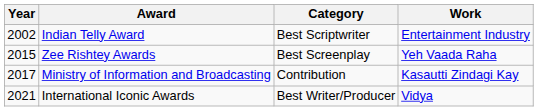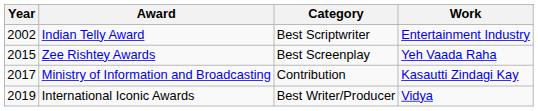 <table class="wikitable">
 <tr>
 <th>Year</th>
 <th>Award</th>
 <th>Category</th>
 <th>Work</th>
 </tr>
 <tr>
 <td>2002</td>
 <td><a href='#'>Indian Telly Award</a></td>
 <td>Best Scriptwriter</td>
 <td><a href='#'>Entertainment Industry</a></td>
 </tr>
 <tr>
 <td>2015</td>
 <td><a href='#'>Zee Rishtey Awards</a></td>
 <td>Best Screenplay</td>
 <td><a href='#'>Yeh Vaada Raha</a></td>
 </tr>
 <tr>
 <td>2017</td>
 <td><a href='#'>Ministry of Information and Broadcasting</a></td>
 <td>Contribution</td>
 <td><a href='#'>Kasautti Zindagi Kay</a></td>
 </tr>
 <tr>
-<td>2021</td>
+<td>2019</td>
 <td>International Iconic Awards</td>
 <td>Best Writer/Producer</td>
 <td><a href='#'>Vidya</a></td>
 </tr>
 </table>
